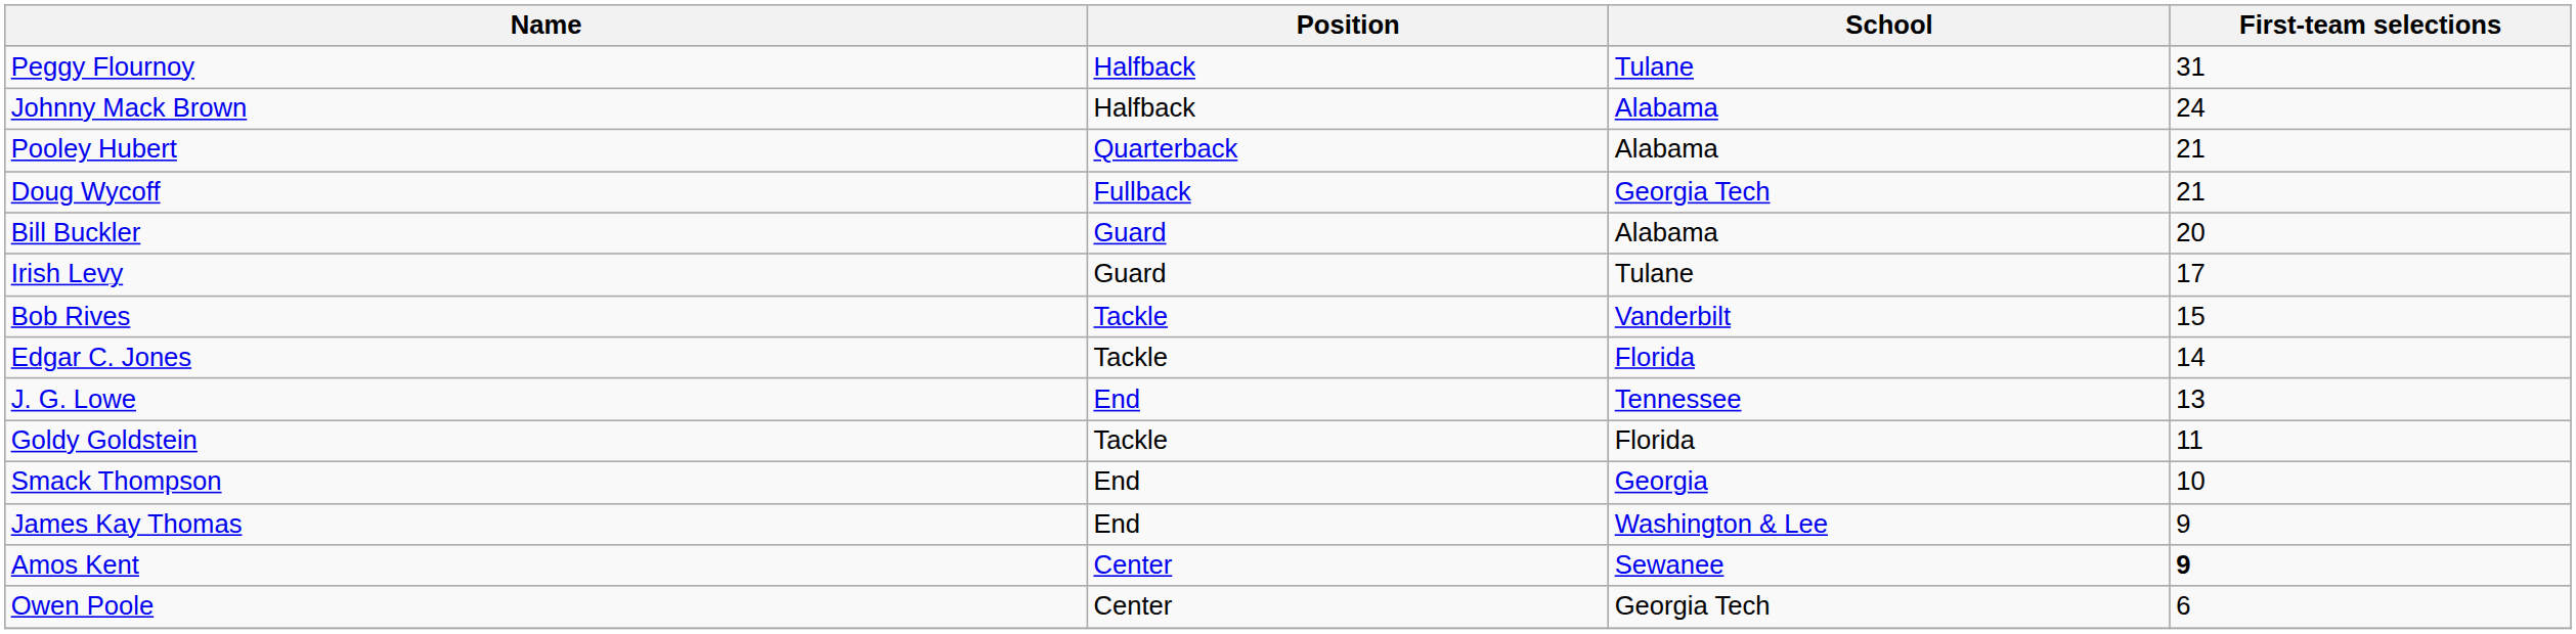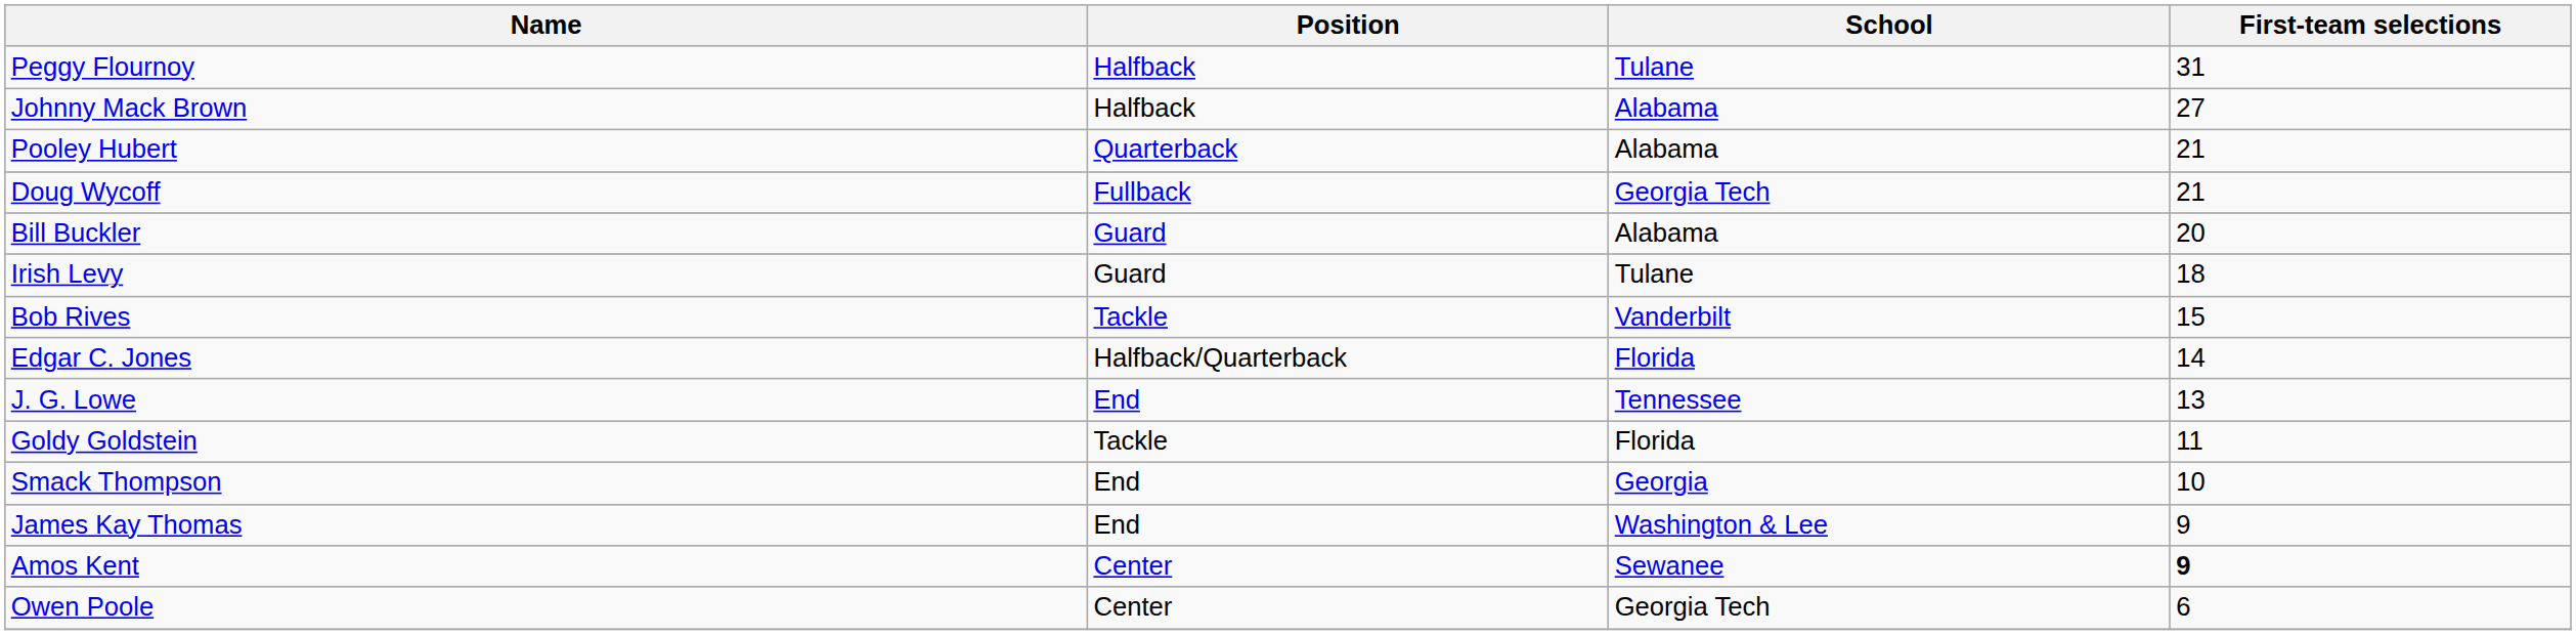 <table class="wikitable sortable">
 <tr>
 <th bgcolor="#DDDDFF" width="27%">Name</th>
 <th bgcolor="#DDDDFF" width="13%">Position</th>
 <th bgcolor="#DDDDFF" width="14%">School</th>
 <th bgcolor="#DDDDFF" width="10%">First-team selections</th>
 </tr>
 <tr align="left">
 <td><a href='#'>Peggy Flournoy</a></td>
 <td><a href='#'>Halfback</a></td>
 <td><a href='#'>Tulane</a></td>
 <td>31</td>
 </tr>
 <tr align="left">
 <td><a href='#'>Johnny Mack Brown</a></td>
 <td>Halfback</td>
 <td><a href='#'>Alabama</a></td>
-<td>24</td>
+<td>27</td>
 </tr>
 <tr align="left">
 <td><a href='#'>Pooley Hubert</a></td>
 <td><a href='#'>Quarterback</a></td>
 <td>Alabama</td>
 <td>21</td>
 </tr>
 <tr align="left">
 <td><a href='#'>Doug Wycoff</a></td>
 <td><a href='#'>Fullback</a></td>
 <td><a href='#'>Georgia Tech</a></td>
 <td>21</td>
 </tr>
 <tr align="left">
 <td><a href='#'>Bill Buckler</a></td>
 <td><a href='#'>Guard</a></td>
 <td>Alabama</td>
 <td>20</td>
 </tr>
 <tr align="left">
 <td><a href='#'>Irish Levy</a></td>
 <td>Guard</td>
 <td>Tulane</td>
-<td>17</td>
+<td>18</td>
 </tr>
 <tr align="left">
 <td><a href='#'>Bob Rives</a></td>
 <td><a href='#'>Tackle</a></td>
 <td><a href='#'>Vanderbilt</a></td>
 <td>15</td>
 </tr>
 <tr align="left">
 <td><a href='#'>Edgar C. Jones</a></td>
-<td>Tackle</td>
+<td>Halfback/Quarterback</td>
 <td><a href='#'>Florida</a></td>
 <td>14</td>
 </tr>
 <tr align="left">
 <td><a href='#'>J. G. Lowe</a></td>
 <td><a href='#'>End</a></td>
 <td><a href='#'>Tennessee</a></td>
 <td>13</td>
 </tr>
 <tr align="left">
 <td><a href='#'>Goldy Goldstein</a></td>
 <td>Tackle</td>
 <td>Florida</td>
 <td>11</td>
 </tr>
 <tr align="left">
 <td><a href='#'>Smack Thompson</a></td>
 <td>End</td>
 <td><a href='#'>Georgia</a></td>
 <td>10</td>
 </tr>
 <tr align="left">
 <td><a href='#'>James Kay Thomas</a></td>
 <td>End</td>
 <td><a href='#'>Washington & Lee</a></td>
 <td>9</td>
 </tr>
 <tr align="left">
 <td><a href='#'>Amos Kent</a></td>
 <td><a href='#'>Center</a></td>
 <td><a href='#'>Sewanee</a></td>
 <td><strong>9</strong></td>
 </tr>
 <tr align="left">
 <td><a href='#'>Owen Poole</a></td>
 <td>Center</td>
 <td>Georgia Tech</td>
 <td>6</td>
 </tr>
 <tr align="left">
 </tr>
 </table>
